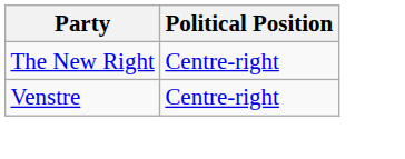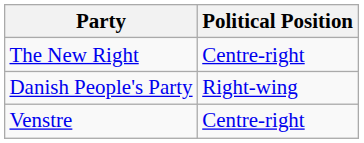 <table class="wikitable mw-collapsible mw-collapsed">
 <tr>
 <th>Party</th>
 <th>Political Position</th>
 </tr>
 <tr>
 <td><a href='#'>The New Right</a></td>
 <td><a href='#'>Centre-right</a></td>
 </tr>
 <tr>
+<td><a href='#'>Danish People's Party</a></td>
+<td><a href='#'>Right-wing</a></td>
+</tr>
+<tr>
 <td><a href='#'>Venstre</a></td>
 <td><a href='#'>Centre-right</a></td>
 </tr>
 </table>
